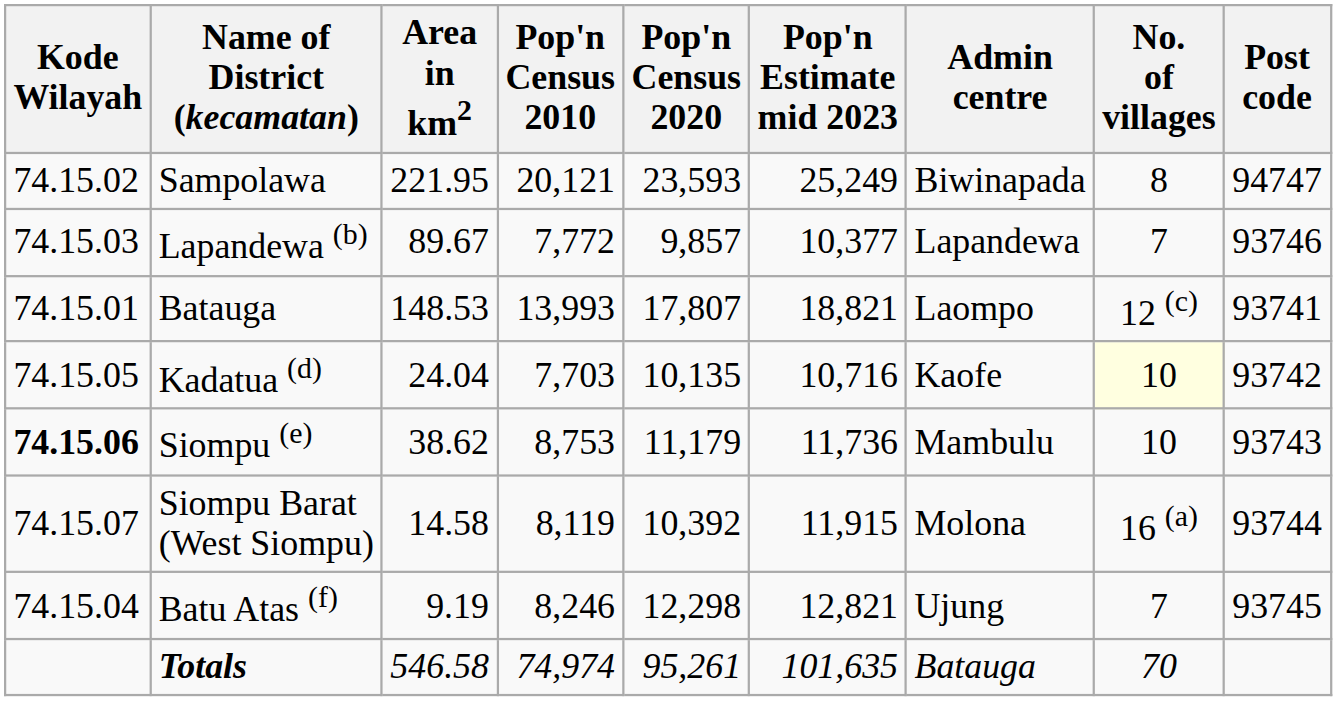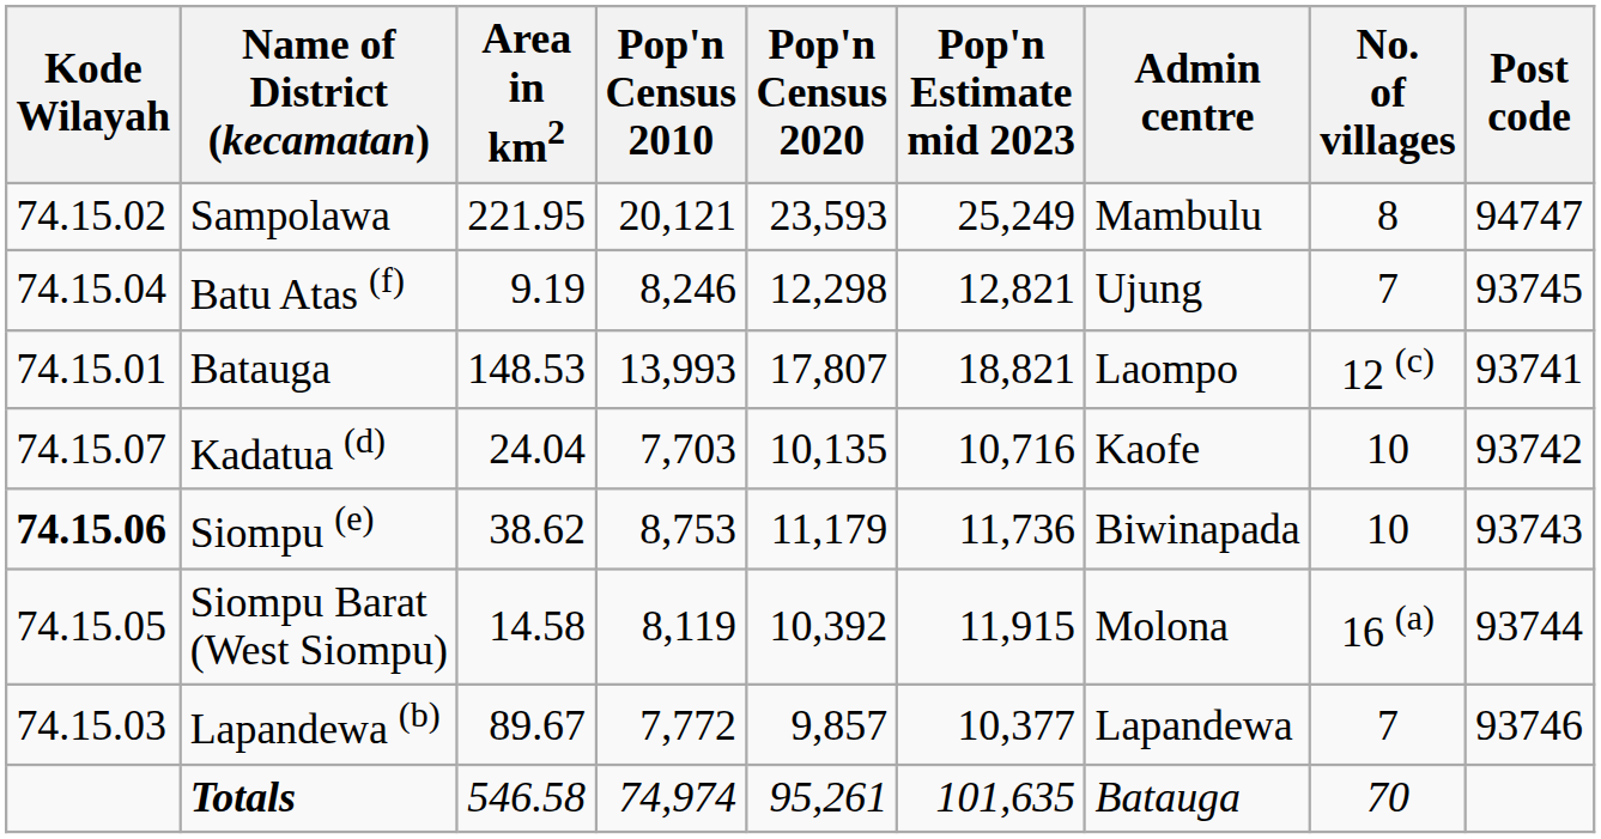 <table class="sortable wikitable">
 <tr>
 <th>Kode <br>Wilayah</th>
 <th>Name of<br>District<br>(<em>kecamatan</em>)</th>
 <th>Area<br> in<br> km<sup>2</sup></th>
 <th>Pop'n<br>Census<br>2010</th>
 <th>Pop'n<br>Census<br>2020</th>
 <th>Pop'n<br>Estimate<br>mid 2023</th>
 <th>Admin<br>centre</th>
 <th>No.<br> of<br>villages</th>
 <th>Post<br>code</th>
 </tr>
 <tr>
 <td>74.15.02</td>
 <td>Sampolawa</td>
 <td align="right">221.95</td>
 <td align="right">20,121</td>
 <td align="right">23,593</td>
 <td align="right">25,249</td>
-<td>Biwinapada</td>
+<td>Mambulu</td>
 <td align="center">8</td>
 <td align="right">94747</td>
+</tr>
+<tr>
+<td>74.15.04</td>
+<td>Batu Atas <sup>(f)</sup></td>
+<td align="right">9.19</td>
+<td align="right">8,246</td>
+<td align="right">12,298</td>
+<td align="right">12,821</td>
+<td>Ujung</td>
+<td align="center">7</td>
+<td align="right">93745</td>
+</tr>
+<tr>
+<td>74.15.01</td>
+<td>Batauga</td>
+<td align="right">148.53</td>
+<td align="right">13,993</td>
+<td align="right">17,807</td>
+<td align="right">18,821</td>
+<td>Laompo</td>
+<td align="center">12 <sup>(c)</sup></td>
+<td align="right">93741</td>
+</tr>
+<tr>
+<td>74.15.07</td>
+<td>Kadatua <sup>(d)</sup></td>
+<td align="right">24.04</td>
+<td align="right">7,703</td>
+<td align="right">10,135</td>
+<td align="right">10,716</td>
+<td>Kaofe</td>
+<td align="center">10</td>
+<td align="right">93742</td>
+</tr>
+<tr>
+<td><strong>74.15.06</strong></td>
+<td>Siompu <sup>(e)</sup></td>
+<td align="right">38.62</td>
+<td align="right">8,753</td>
+<td align="right">11,179</td>
+<td align="right">11,736</td>
+<td>Biwinapada</td>
+<td align="center">10</td>
+<td align="right">93743</td>
+</tr>
+<tr>
+<td>74.15.05</td>
+<td>Siompu Barat <br>(West Siompu)</td>
+<td align="right">14.58</td>
+<td align="right">8,119</td>
+<td align="right">10,392</td>
+<td align="right">11,915</td>
+<td>Molona</td>
+<td align="center">16 <sup>(a)</sup></td>
+<td align="right">93744</td>
 </tr>
 <tr>
 <td>74.15.03</td>
 <td>Lapandewa <sup>(b)</sup></td>
 <td align="right">89.67</td>
 <td align="right">7,772</td>
 <td align="right">9,857</td>
 <td align="right">10,377</td>
 <td>Lapandewa</td>
 <td align="center">7</td>
 <td align="right">93746</td>
 </tr>
 <tr>
-<td>74.15.01</td>
-<td>Batauga</td>
-<td align="right">148.53</td>
-<td align="right">13,993</td>
-<td align="right">17,807</td>
-<td align="right">18,821</td>
-<td>Laompo</td>
-<td align="center">12 <sup>(c)</sup></td>
-<td align="right">93741</td>
-</tr>
-<tr>
-<td>74.15.05</td>
-<td>Kadatua <sup>(d)</sup></td>
-<td align="right">24.04</td>
-<td align="right">7,703</td>
-<td align="right">10,135</td>
-<td align="right">10,716</td>
-<td>Kaofe</td>
-<td align="center" style="background: lightyellow;">10</td>
-<td align="right">93742</td>
-</tr>
-<tr>
-<td><strong>74.15.06</strong></td>
-<td>Siompu <sup>(e)</sup></td>
-<td align="right">38.62</td>
-<td align="right">8,753</td>
-<td align="right">11,179</td>
-<td align="right">11,736</td>
-<td>Mambulu</td>
-<td align="center">10</td>
-<td align="right">93743</td>
-</tr>
-<tr>
-<td>74.15.07</td>
-<td>Siompu Barat <br>(West Siompu)</td>
-<td align="right">14.58</td>
-<td align="right">8,119</td>
-<td align="right">10,392</td>
-<td align="right">11,915</td>
-<td>Molona</td>
-<td align="center">16 <sup>(a)</sup></td>
-<td align="right">93744</td>
-</tr>
-<tr>
-<td>74.15.04</td>
-<td>Batu Atas <sup>(f)</sup></td>
-<td align="right">9.19</td>
-<td align="right">8,246</td>
-<td align="right">12,298</td>
-<td align="right">12,821</td>
-<td>Ujung</td>
-<td align="center">7</td>
-<td align="right">93745</td>
-</tr>
-<tr>
 <td></td>
 <td><strong><em>Totals</em></strong></td>
 <td align="right"><em>546.58</em></td>
 <td align="right"><em>74,974</em></td>
 <td align="right"><em>95,261</em></td>
 <td align="right"><em>101,635</em></td>
 <td><em>Batauga</em></td>
 <td align="center"><em>70</em></td>
 <td align="right"></td>
 </tr>
 </table>
